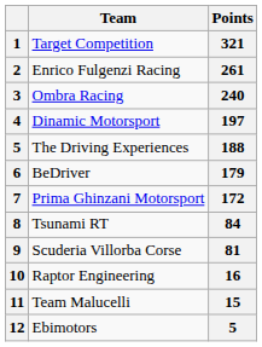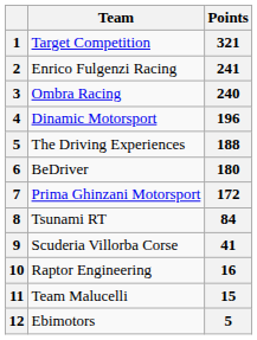 <table class="wikitable" style="font-size:85%; text-align:center">
 <tr>
 <th></th>
 <th>Team</th>
 <th>Points</th>
 </tr>
 <tr>
 <th>1</th>
 <td align="left"> <a href='#'>Target Competition</a></td>
 <th>321</th>
 </tr>
 <tr>
 <th>2</th>
 <td align="left"> Enrico Fulgenzi Racing</td>
-<th>261</th>
+<th>241</th>
 </tr>
 <tr>
 <th>3</th>
 <td align="left"> <a href='#'>Ombra Racing</a></td>
 <th>240</th>
 </tr>
 <tr>
 <th>4</th>
 <td align="left"> <a href='#'>Dinamic Motorsport</a></td>
-<th>197</th>
+<th>196</th>
 </tr>
 <tr>
 <th>5</th>
 <td align="left"> The Driving Experiences</td>
 <th>188</th>
 </tr>
 <tr>
 <th>6</th>
 <td align="left"> BeDriver</td>
-<th>179</th>
+<th>180</th>
 </tr>
 <tr>
 <th>7</th>
 <td align="left"> <a href='#'>Prima Ghinzani Motorsport</a></td>
 <th>172</th>
 </tr>
 <tr>
 <th>8</th>
 <td align="left"> Tsunami RT</td>
 <th>84</th>
 </tr>
 <tr>
 <th>9</th>
 <td align="left"> Scuderia Villorba Corse</td>
-<th>81</th>
+<th>41</th>
 </tr>
 <tr>
 <th>10</th>
 <td align="left"> Raptor Engineering</td>
 <th>16</th>
 </tr>
 <tr>
 <th>11</th>
 <td align="left"> Team Malucelli</td>
 <th>15</th>
 </tr>
 <tr>
 <th>12</th>
 <td align="left"> Ebimotors</td>
 <th>5</th>
 </tr>
 </table>
